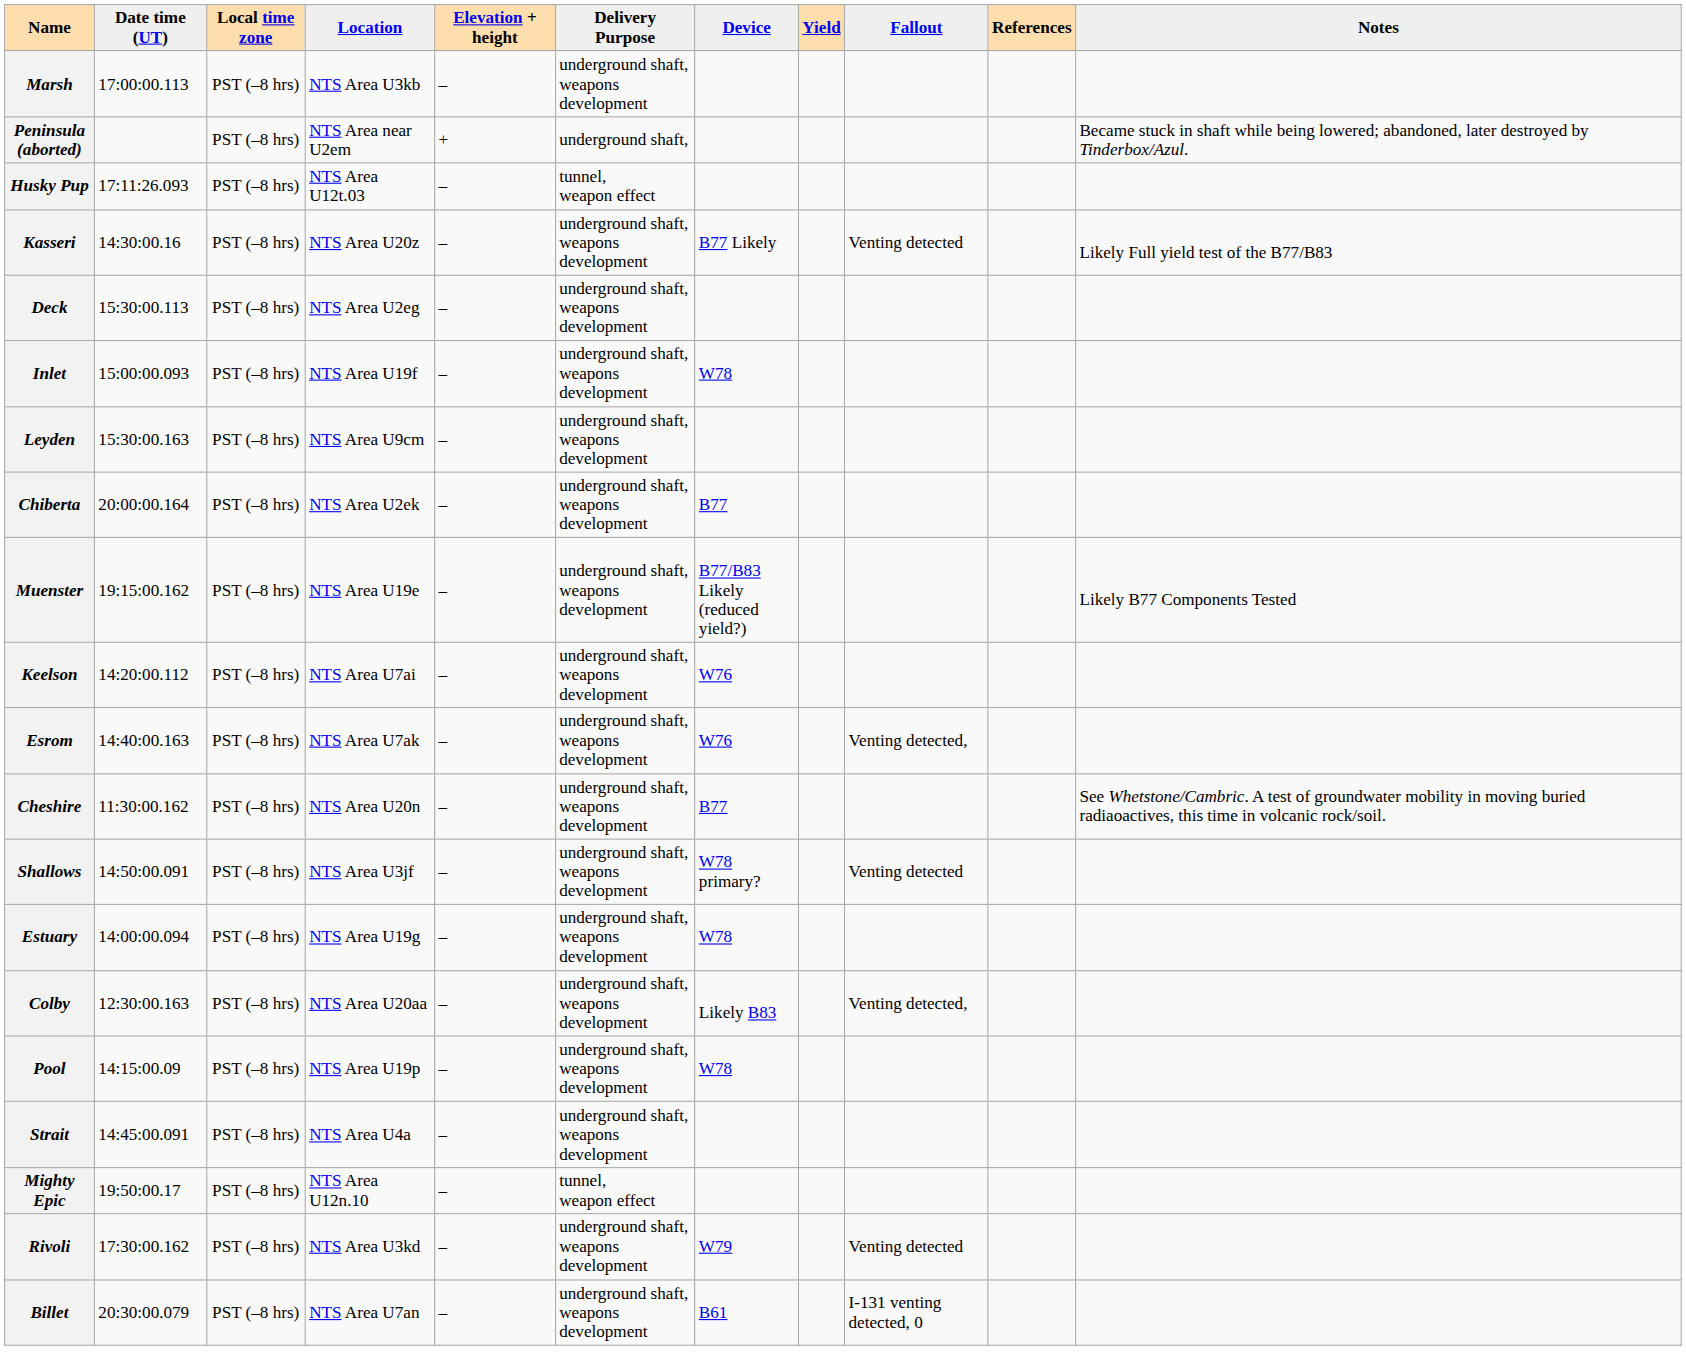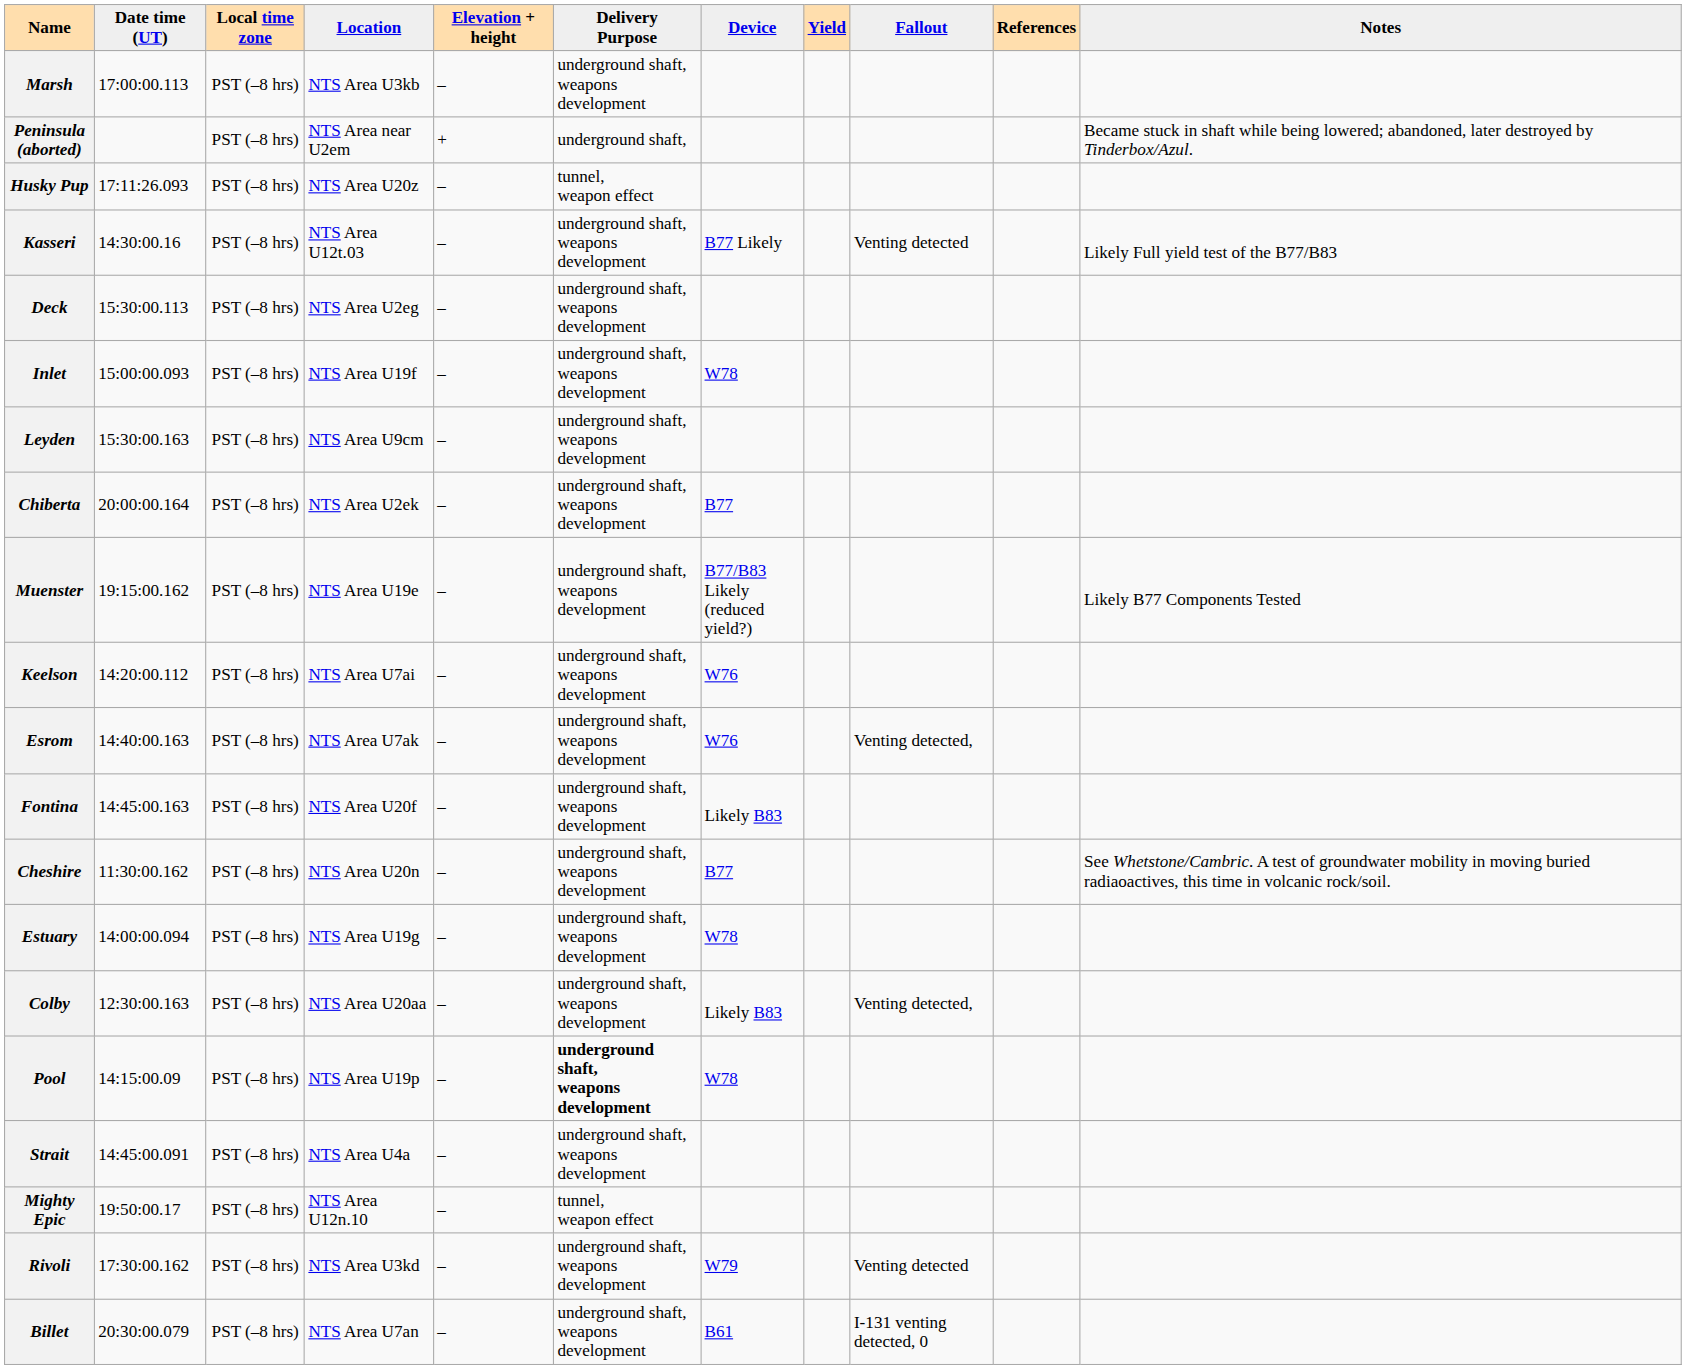 <table class="wikitable sortable">
 <tr>
 <th style="background:#ffdead;">Name </th>
 <th style="background:#efefef;">Date time (<a href='#'>UT</a>)</th>
 <th style="background:#ffdead;">Local <a href='#'>time zone</a></th>
 <th style="background:#efefef;"><a href='#'>Location</a></th>
 <th style="background:#ffdead;"><a href='#'>Elevation</a> + height </th>
 <th style="background:#efefef;">Delivery <br>Purpose </th>
 <th style="background:#efefef;"><a href='#'>Device</a></th>
 <th style="background:#ffdead;"><a href='#'>Yield</a></th>
 <th style="background:#efefef;" class="unsortable"><a href='#'>Fallout</a></th>
 <th style="background:#ffdead;" class="unsortable">References</th>
 <th style="background:#efefef;" class="unsortable">Notes</th>
 </tr>
 <tr>
 <th><em>Marsh</em></th>
 <td> 17:00:00.113</td>
 <td style="text-align:center;">PST (–8 hrs)<br></td>
 <td><a href='#'>NTS</a> Area U3kb </td>
 <td> – </td>
 <td>underground shaft,<br>weapons development</td>
 <td></td>
 <td style="text-align:center;"></td>
 <td></td>
 <td></td>
 <td></td>
 </tr>
 <tr>
 <th><em>Peninsula</em><br><em>(aborted)</em></th>
 <td></td>
 <td style="text-align:center;">PST (–8 hrs)<br></td>
 <td><a href='#'>NTS</a> Area near U2em</td>
 <td> +</td>
 <td>underground shaft,<br></td>
 <td></td>
 <td style="text-align:center;"></td>
 <td></td>
 <td></td>
 <td>Became stuck in shaft while being lowered; abandoned, later destroyed by <em>Tinderbox/Azul</em>.</td>
 </tr>
 <tr>
 <th><em>Husky Pup</em></th>
 <td> 17:11:26.093</td>
 <td style="text-align:center;">PST (–8 hrs)<br></td>
-<td><a href='#'>NTS</a> Area U12t.03 </td>
+<td><a href='#'>NTS</a> Area U20z </td>
 <td> – </td>
 <td>tunnel,<br>weapon effect</td>
 <td></td>
 <td style="text-align:center;"></td>
 <td></td>
 <td></td>
 <td></td>
 </tr>
 <tr>
 <th><em>Kasseri</em></th>
 <td> 14:30:00.16</td>
 <td style="text-align:center;">PST (–8 hrs)<br></td>
-<td><a href='#'>NTS</a> Area U20z </td>
+<td><a href='#'>NTS</a> Area U12t.03 </td>
 <td> – </td>
 <td>underground shaft,<br>weapons development</td>
 <td><a href='#'>B77</a> Likely</td>
 <td style="text-align:center;"></td>
 <td>Venting detected</td>
 <td></td>
 <td><br>Likely Full yield test of the B77/B83</td>
 </tr>
 <tr>
 <th><em>Deck</em></th>
 <td> 15:30:00.113</td>
 <td style="text-align:center;">PST (–8 hrs)<br></td>
 <td><a href='#'>NTS</a> Area U2eg </td>
 <td> – </td>
 <td>underground shaft,<br>weapons development</td>
 <td></td>
 <td style="text-align:center;"></td>
 <td></td>
 <td></td>
 <td></td>
 </tr>
 <tr>
 <th><em>Inlet</em></th>
 <td> 15:00:00.093</td>
 <td style="text-align:center;">PST (–8 hrs)<br></td>
 <td><a href='#'>NTS</a> Area U19f </td>
 <td> – </td>
 <td>underground shaft,<br>weapons development</td>
 <td><a href='#'>W78</a></td>
 <td style="text-align:center;"></td>
 <td></td>
 <td></td>
 <td></td>
 </tr>
 <tr>
 <th><em>Leyden</em></th>
 <td> 15:30:00.163</td>
 <td style="text-align:center;">PST (–8 hrs)<br></td>
 <td><a href='#'>NTS</a> Area U9cm </td>
 <td> – </td>
 <td>underground shaft,<br>weapons development</td>
 <td></td>
 <td style="text-align:center;"></td>
 <td></td>
 <td></td>
 <td></td>
 </tr>
 <tr>
 <th><em>Chiberta</em></th>
 <td> 20:00:00.164</td>
 <td style="text-align:center;">PST (–8 hrs)<br></td>
 <td><a href='#'>NTS</a> Area U2ek </td>
 <td> – </td>
 <td>underground shaft,<br>weapons development</td>
 <td><a href='#'>B77</a></td>
 <td style="text-align:center;"></td>
 <td></td>
 <td></td>
 <td></td>
 </tr>
 <tr>
 <th><em>Muenster</em></th>
 <td> 19:15:00.162</td>
 <td style="text-align:center;">PST (–8 hrs)<br></td>
 <td><a href='#'>NTS</a> Area U19e </td>
 <td> – </td>
 <td>underground shaft,<br>weapons development</td>
 <td><br><a href='#'>B77/B83</a> Likely<br>(reduced yield?)</td>
 <td style="text-align:center;"></td>
 <td></td>
 <td></td>
 <td><br>Likely B77 Components Tested</td>
 </tr>
 <tr>
 <th><em>Keelson</em></th>
 <td> 14:20:00.112</td>
 <td style="text-align:center;">PST (–8 hrs)<br></td>
 <td><a href='#'>NTS</a> Area U7ai </td>
 <td> – </td>
 <td>underground shaft,<br>weapons development</td>
 <td><a href='#'>W76</a></td>
 <td style="text-align:center;"></td>
 <td></td>
 <td></td>
 <td></td>
 </tr>
 <tr>
 <th><em>Esrom</em></th>
 <td> 14:40:00.163</td>
 <td style="text-align:center;">PST (–8 hrs)<br></td>
 <td><a href='#'>NTS</a> Area U7ak </td>
 <td> – </td>
 <td>underground shaft,<br>weapons development</td>
 <td><a href='#'>W76</a></td>
 <td style="text-align:center;"></td>
 <td>Venting detected, </td>
 <td></td>
 <td></td>
 </tr>
 <tr>
+<th><em>Fontina</em></th>
+<td> 14:45:00.163</td>
+<td style="text-align:center;">PST (–8 hrs)<br></td>
+<td><a href='#'>NTS</a> Area U20f </td>
+<td> – </td>
+<td>underground shaft,<br>weapons development</td>
+<td><br>Likely <a href='#'>B83</a></td>
+<td style="text-align:center;"></td>
+<td></td>
+<td></td>
+<td></td>
+</tr>
+<tr>
 <th><em>Cheshire</em></th>
 <td> 11:30:00.162</td>
 <td style="text-align:center;">PST (–8 hrs)<br></td>
 <td><a href='#'>NTS</a> Area U20n </td>
 <td> – </td>
 <td>underground shaft,<br>weapons development</td>
 <td><a href='#'>B77</a></td>
 <td style="text-align:center;"></td>
 <td></td>
 <td></td>
 <td>See <em>Whetstone/Cambric</em>.  A test of groundwater mobility in moving buried radiaoactives, this time in volcanic rock/soil.</td>
-</tr>
-<tr>
-<th><em>Shallows</em></th>
-<td> 14:50:00.091</td>
-<td style="text-align:center;">PST (–8 hrs)<br></td>
-<td><a href='#'>NTS</a> Area U3jf </td>
-<td> – </td>
-<td>underground shaft,<br>weapons development</td>
-<td><a href='#'>W78</a> primary?</td>
-<td style="text-align:center;"></td>
-<td>Venting detected</td>
-<td></td>
-<td></td>
 </tr>
 <tr>
 <th><em>Estuary</em></th>
 <td> 14:00:00.094</td>
 <td style="text-align:center;">PST (–8 hrs)<br></td>
 <td><a href='#'>NTS</a> Area U19g </td>
 <td> – </td>
 <td>underground shaft,<br>weapons development</td>
 <td><a href='#'>W78</a></td>
 <td style="text-align:center;"></td>
 <td></td>
 <td></td>
 <td></td>
 </tr>
 <tr>
 <th><em>Colby</em></th>
 <td> 12:30:00.163</td>
 <td style="text-align:center;">PST (–8 hrs)<br></td>
 <td><a href='#'>NTS</a> Area U20aa </td>
 <td> – </td>
 <td>underground shaft,<br>weapons development</td>
 <td><br>Likely <a href='#'>B83</a></td>
 <td style="text-align:center;"></td>
 <td>Venting detected, </td>
 <td></td>
 <td></td>
 </tr>
 <tr>
 <th><em>Pool</em></th>
 <td> 14:15:00.09</td>
 <td style="text-align:center;">PST (–8 hrs)<br></td>
 <td><a href='#'>NTS</a> Area U19p </td>
 <td> – </td>
-<td>underground shaft,<br>weapons development</td>
+<td><strong>underground shaft,<br>weapons development</strong></td>
 <td><a href='#'>W78</a></td>
 <td style="text-align:center;"></td>
 <td></td>
 <td></td>
 <td></td>
 </tr>
 <tr>
 <th><em>Strait</em></th>
 <td> 14:45:00.091</td>
 <td style="text-align:center;">PST (–8 hrs)<br></td>
 <td><a href='#'>NTS</a> Area U4a </td>
 <td> – </td>
 <td>underground shaft,<br>weapons development</td>
 <td></td>
 <td style="text-align:center;"></td>
 <td></td>
 <td></td>
 <td></td>
 </tr>
 <tr>
 <th><em>Mighty Epic</em></th>
 <td> 19:50:00.17</td>
 <td style="text-align:center;">PST (–8 hrs)<br></td>
 <td><a href='#'>NTS</a> Area U12n.10 </td>
 <td> – </td>
 <td>tunnel,<br>weapon effect</td>
 <td></td>
 <td style="text-align:center;"></td>
 <td></td>
 <td></td>
 <td></td>
 </tr>
 <tr>
 <th><em>Rivoli</em></th>
 <td> 17:30:00.162</td>
 <td style="text-align:center;">PST (–8 hrs)<br></td>
 <td><a href='#'>NTS</a> Area U3kd </td>
 <td> – </td>
 <td>underground shaft,<br>weapons development</td>
 <td><a href='#'>W79</a></td>
 <td style="text-align:center;"></td>
 <td>Venting detected</td>
 <td></td>
 <td></td>
 </tr>
 <tr>
 <th><em>Billet</em></th>
 <td> 20:30:00.079</td>
 <td style="text-align:center;">PST (–8 hrs)<br></td>
 <td><a href='#'>NTS</a> Area U7an </td>
 <td> – </td>
 <td>underground shaft,<br>weapons development</td>
 <td><a href='#'>B61</a></td>
 <td style="text-align:center;"></td>
 <td>I-131 venting detected, 0</td>
 <td></td>
 <td></td>
 </tr>
 </table>
